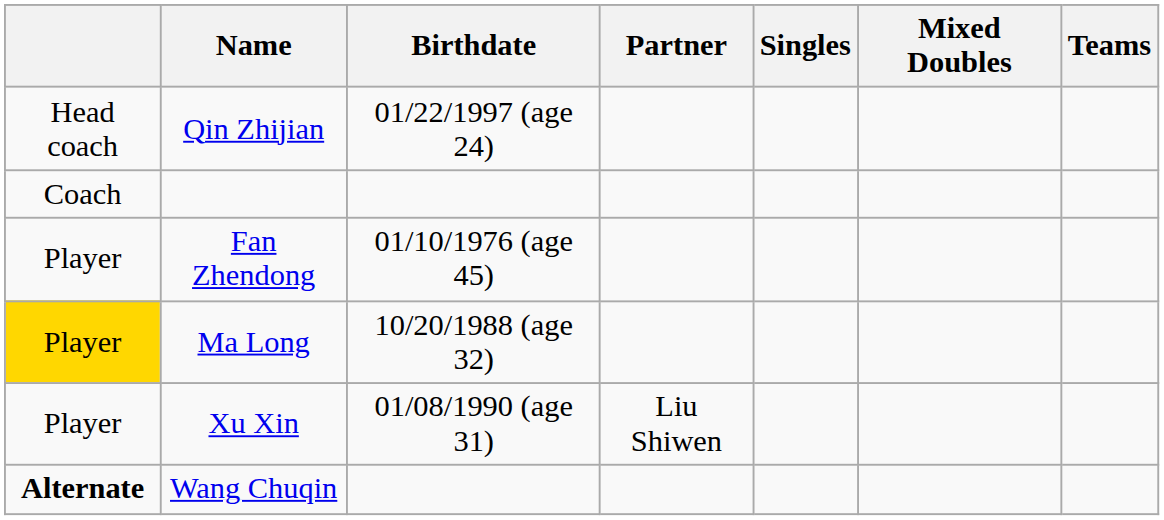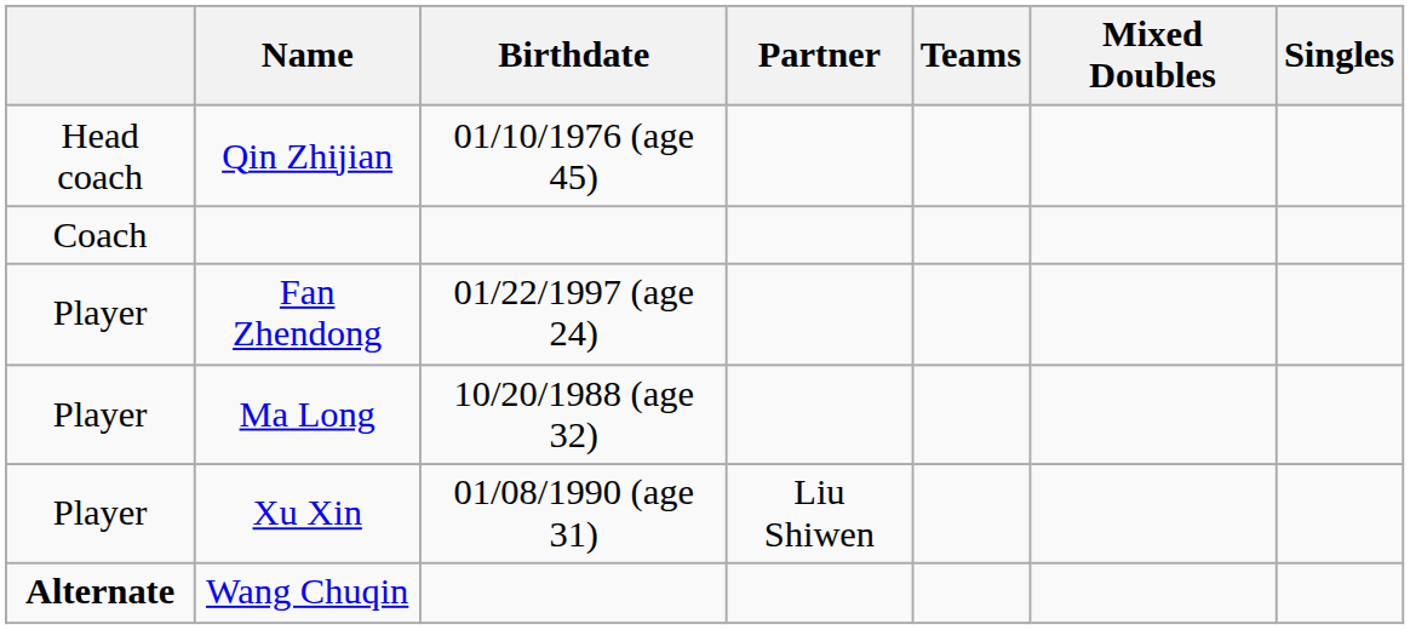 <table class="wikitable" style="text-align: center;">
 <tr>
 <th></th>
 <th>Name</th>
 <th>Birthdate</th>
 <th>Partner</th>
+<th>Teams</th>
+<th>Mixed Doubles</th>
 <th>Singles</th>
-<th>Mixed Doubles</th>
-<th>Teams</th>
 </tr>
 <tr>
 <td>Head coach</td>
 <td><a href='#'>Qin Zhijian</a></td>
-<td>01/22/1997 (age 24)</td>
+<td>01/10/1976 (age 45)</td>
 <td></td>
 <td></td>
 <td></td>
 <td></td>
 </tr>
 <tr>
 <td>Coach</td>
 <td></td>
 <td></td>
 <td></td>
 <td></td>
 <td></td>
 <td></td>
 </tr>
 <tr>
 <td>Player</td>
 <td><a href='#'>Fan Zhendong</a></td>
-<td>01/10/1976 (age 45)</td>
+<td>01/22/1997 (age 24)</td>
 <td></td>
 <td></td>
 <td></td>
 <td></td>
 </tr>
 <tr>
-<td style="background: gold;">Player</td>
+<td>Player</td>
 <td><a href='#'>Ma Long</a></td>
 <td>10/20/1988 (age 32)</td>
 <td></td>
 <td></td>
 <td></td>
 <td></td>
 </tr>
 <tr>
 <td>Player</td>
 <td><a href='#'>Xu Xin</a></td>
 <td>01/08/1990 (age 31)</td>
 <td>Liu Shiwen</td>
 <td></td>
 <td></td>
 <td></td>
 </tr>
 <tr>
 <td><strong>Alternate</strong></td>
 <td><a href='#'>Wang Chuqin</a></td>
 <td></td>
 <td></td>
 <td></td>
 <td></td>
 <td></td>
 </tr>
 </table>
